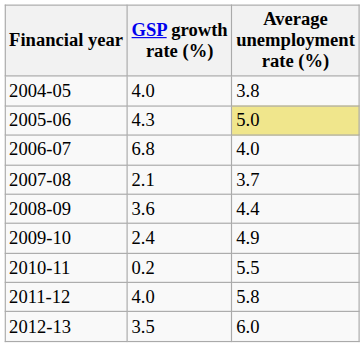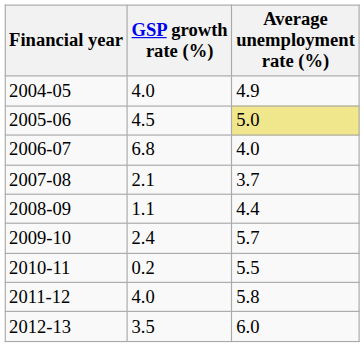 <table class="wikitable" border=1 align="right" valign="centre">
 <tr>
 <th>Financial year</th>
 <th><a href='#'>GSP</a> growth<br>rate (%)</th>
 <th>Average<br>unemployment<br>rate (%)</th>
 </tr>
 <tr>
 <td>2004-05</td>
 <td>4.0</td>
-<td>3.8</td>
+<td>4.9</td>
 </tr>
 <tr>
 <td>2005-06</td>
-<td>4.3</td>
+<td>4.5</td>
 <td style="background: khaki;">5.0</td>
 </tr>
 <tr>
 <td>2006-07</td>
 <td>6.8</td>
 <td>4.0</td>
 </tr>
 <tr>
 <td>2007-08</td>
 <td>2.1</td>
 <td>3.7</td>
 </tr>
 <tr>
 <td>2008-09</td>
-<td>3.6</td>
+<td>1.1</td>
 <td>4.4</td>
 </tr>
 <tr>
 <td>2009-10</td>
 <td>2.4</td>
-<td>4.9</td>
+<td>5.7</td>
 </tr>
 <tr>
 <td>2010-11</td>
 <td>0.2</td>
 <td>5.5</td>
 </tr>
 <tr>
 <td>2011-12</td>
 <td>4.0</td>
 <td>5.8</td>
 </tr>
 <tr>
 <td>2012-13</td>
 <td>3.5</td>
 <td>6.0</td>
 </tr>
 </table>
